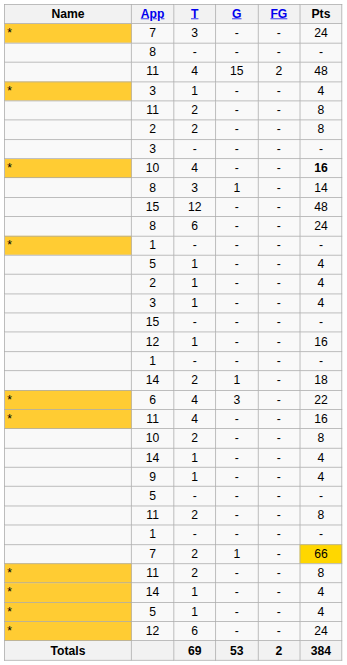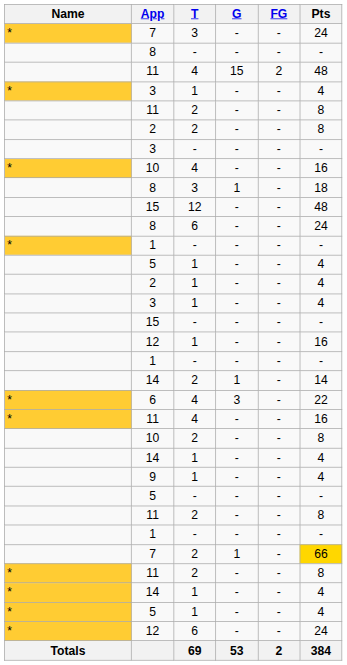 <table class="wikitable sortable" style="text-align: center;">
 <tr>
 <th style="width:10em">Name</th>
 <th style="width:3em"><a href='#'>App</a></th>
 <th style="width:3em"><a href='#'>T</a></th>
 <th style="width:3em"><a href='#'>G</a></th>
 <th style="width:3em"><a href='#'>FG</a></th>
 <th style="width:3em">Pts</th>
 </tr>
 <tr>
 <td style="text-align:left; background:#FC3;">*</td>
 <td>7</td>
 <td>3</td>
 <td>-</td>
 <td>-</td>
 <td>24</td>
 </tr>
 <tr>
 <td style="text-align:left;"></td>
 <td>8</td>
 <td>-</td>
 <td>-</td>
 <td>-</td>
 <td>-</td>
 </tr>
 <tr>
 <td style="text-align:left;"></td>
 <td>11</td>
 <td>4</td>
 <td>15</td>
 <td>2</td>
 <td>48</td>
 </tr>
 <tr>
 <td style="text-align:left; background:#FC3;">*</td>
 <td>3</td>
 <td>1</td>
 <td>-</td>
 <td>-</td>
 <td>4</td>
 </tr>
 <tr>
 <td style="text-align:left;"></td>
 <td>11</td>
 <td>2</td>
 <td>-</td>
 <td>-</td>
 <td>8</td>
 </tr>
 <tr>
 <td style="text-align:left;"></td>
 <td>2</td>
 <td>2</td>
 <td>-</td>
 <td>-</td>
 <td>8</td>
 </tr>
 <tr>
 <td style="text-align:left;"></td>
 <td>3</td>
 <td>-</td>
 <td>-</td>
 <td>-</td>
 <td>-</td>
 </tr>
 <tr>
 <td style="text-align:left; background:#FC3;">*</td>
 <td>10</td>
 <td>4</td>
 <td>-</td>
 <td>-</td>
-<td><strong>16</strong></td>
+<td>16</td>
 </tr>
 <tr>
 <td style="text-align:left;"></td>
 <td>8</td>
 <td>3</td>
 <td>1</td>
 <td>-</td>
-<td>14</td>
+<td>18</td>
 </tr>
 <tr>
 <td style="text-align:left;"></td>
 <td>15</td>
 <td>12</td>
 <td>-</td>
 <td>-</td>
 <td>48</td>
 </tr>
 <tr>
 <td style="text-align:left;"></td>
 <td>8</td>
 <td>6</td>
 <td>-</td>
 <td>-</td>
 <td>24</td>
 </tr>
 <tr>
 <td style="text-align:left; background:#FC3;">*</td>
 <td>1</td>
 <td>-</td>
 <td>-</td>
 <td>-</td>
 <td>-</td>
 </tr>
 <tr>
 <td style="text-align:left;"></td>
 <td>5</td>
 <td>1</td>
 <td>-</td>
 <td>-</td>
 <td>4</td>
 </tr>
 <tr>
 <td style="text-align:left;"></td>
 <td>2</td>
 <td>1</td>
 <td>-</td>
 <td>-</td>
 <td>4</td>
 </tr>
 <tr>
 <td style="text-align:left;"></td>
 <td>3</td>
 <td>1</td>
 <td>-</td>
 <td>-</td>
 <td>4</td>
 </tr>
 <tr>
 <td style="text-align:left;"></td>
 <td>15</td>
 <td>-</td>
 <td>-</td>
 <td>-</td>
 <td>-</td>
 </tr>
 <tr>
 <td style="text-align:left;"></td>
 <td>12</td>
 <td>1</td>
 <td>-</td>
 <td>-</td>
 <td>16</td>
 </tr>
 <tr>
 <td style="text-align:left;"></td>
 <td>1</td>
 <td>-</td>
 <td>-</td>
 <td>-</td>
 <td>-</td>
 </tr>
 <tr>
 <td style="text-align:left;"></td>
 <td>14</td>
 <td>2</td>
 <td>1</td>
 <td>-</td>
-<td>18</td>
+<td>14</td>
 </tr>
 <tr>
 <td style="text-align:left; background:#FC3;">*</td>
 <td>6</td>
 <td>4</td>
 <td>3</td>
 <td>-</td>
 <td>22</td>
 </tr>
 <tr>
 <td style="text-align:left; background:#FC3;">*</td>
 <td>11</td>
 <td>4</td>
 <td>-</td>
 <td>-</td>
 <td>16</td>
 </tr>
 <tr>
 <td style="text-align:left;"></td>
 <td>10</td>
 <td>2</td>
 <td>-</td>
 <td>-</td>
 <td>8</td>
 </tr>
 <tr>
 <td style="text-align:left;"></td>
 <td>14</td>
 <td>1</td>
 <td>-</td>
 <td>-</td>
 <td>4</td>
 </tr>
 <tr>
 <td style="text-align:left;"></td>
 <td>9</td>
 <td>1</td>
 <td>-</td>
 <td>-</td>
 <td>4</td>
 </tr>
 <tr>
 <td style="text-align:left;"></td>
 <td>5</td>
 <td>-</td>
 <td>-</td>
 <td>-</td>
 <td>-</td>
 </tr>
 <tr>
 <td style="text-align:left;"></td>
 <td>11</td>
 <td>2</td>
 <td>-</td>
 <td>-</td>
 <td>8</td>
 </tr>
 <tr>
 <td style="text-align:left;"></td>
 <td>1</td>
 <td>-</td>
 <td>-</td>
 <td>-</td>
 <td>-</td>
 </tr>
 <tr>
 <td style="text-align:left;"></td>
 <td>7</td>
 <td>2</td>
 <td>1</td>
 <td>-</td>
 <td style="background: gold;">66</td>
 </tr>
 <tr>
 <td style="text-align:left; background:#FC3;">*</td>
 <td>11</td>
 <td>2</td>
 <td>-</td>
 <td>-</td>
 <td>8</td>
 </tr>
 <tr>
 <td style="text-align:left; background:#FC3;">*</td>
 <td>14</td>
 <td>1</td>
 <td>-</td>
 <td>-</td>
 <td>4</td>
 </tr>
 <tr>
 <td style="text-align:left; background:#FC3;">*</td>
 <td>5</td>
 <td>1</td>
 <td>-</td>
 <td>-</td>
 <td>4</td>
 </tr>
 <tr>
 <td style="text-align:left; background:#FC3;">*</td>
 <td>12</td>
 <td>6</td>
 <td>-</td>
 <td>-</td>
 <td>24</td>
 </tr>
 <tr class="sortbottom">
 <th>Totals</th>
 <th></th>
 <th>69</th>
 <th>53</th>
 <th>2</th>
 <th>384</th>
 </tr>
 </table>
